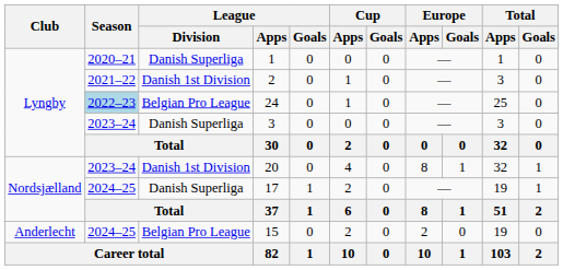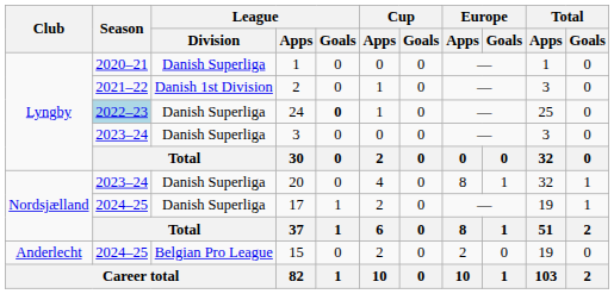 <table class="wikitable" style="text-align: center">
 <tr>
 <th rowspan="2">Club</th>
 <th rowspan="2">Season</th>
 <th colspan="3">League</th>
 <th colspan="2">Cup</th>
 <th colspan="2">Europe</th>
 <th colspan="2">Total</th>
 </tr>
 <tr>
 <th>Division</th>
 <th>Apps</th>
 <th>Goals</th>
 <th>Apps</th>
 <th>Goals</th>
 <th>Apps</th>
 <th>Goals</th>
 <th>Apps</th>
 <th>Goals</th>
 </tr>
 <tr>
 <td rowspan="5"><a href='#'>Lyngby</a></td>
 <td><a href='#'>2020–21</a></td>
 <td><a href='#'>Danish Superliga</a></td>
 <td>1</td>
 <td>0</td>
 <td>0</td>
 <td>0</td>
 <td colspan="2">—</td>
 <td>1</td>
 <td>0</td>
 </tr>
 <tr>
 <td><a href='#'>2021–22</a></td>
 <td><a href='#'>Danish 1st Division</a></td>
 <td>2</td>
 <td>0</td>
 <td>1</td>
 <td>0</td>
 <td colspan="2">—</td>
 <td>3</td>
 <td>0</td>
 </tr>
 <tr>
 <td style="background: lightblue;"><a href='#'>2022–23</a></td>
-<td><a href='#'>Belgian Pro League</a></td>
+<td>Danish Superliga</td>
 <td>24</td>
-<td>0</td>
+<td><strong>0</strong></td>
 <td>1</td>
 <td>0</td>
 <td colspan="2">—</td>
 <td>25</td>
 <td>0</td>
 </tr>
 <tr>
 <td><a href='#'>2023–24</a></td>
 <td>Danish Superliga</td>
 <td>3</td>
 <td>0</td>
 <td>0</td>
 <td>0</td>
 <td colspan="2">—</td>
 <td>3</td>
 <td>0</td>
 </tr>
 <tr>
 <th colspan="2">Total</th>
 <th>30</th>
 <th>0</th>
 <th>2</th>
 <th>0</th>
 <th>0</th>
 <th>0</th>
 <th>32</th>
 <th>0</th>
 </tr>
 <tr>
 <td rowspan="3"><a href='#'>Nordsjælland</a></td>
 <td><a href='#'>2023–24</a></td>
-<td><a href='#'>Danish 1st Division</a></td>
+<td>Danish Superliga</td>
 <td>20</td>
 <td>0</td>
 <td>4</td>
 <td>0</td>
 <td>8</td>
 <td>1</td>
 <td>32</td>
 <td>1</td>
 </tr>
 <tr>
 <td><a href='#'>2024–25</a></td>
 <td>Danish Superliga</td>
 <td>17</td>
 <td>1</td>
 <td>2</td>
 <td>0</td>
 <td colspan="2">—</td>
 <td>19</td>
 <td>1</td>
 </tr>
 <tr>
 <th colspan="2">Total</th>
 <th>37</th>
 <th>1</th>
 <th>6</th>
 <th>0</th>
 <th>8</th>
 <th>1</th>
 <th>51</th>
 <th>2</th>
 </tr>
 <tr>
 <td><a href='#'>Anderlecht</a></td>
 <td><a href='#'>2024–25</a></td>
 <td><a href='#'>Belgian Pro League</a></td>
 <td>15</td>
 <td>0</td>
 <td>2</td>
 <td>0</td>
 <td>2</td>
 <td>0</td>
 <td>19</td>
 <td>0</td>
 </tr>
 <tr>
 <th colspan="3">Career total</th>
 <th>82</th>
 <th>1</th>
 <th>10</th>
 <th>0</th>
 <th>10</th>
 <th>1</th>
 <th>103</th>
 <th>2</th>
 </tr>
 </table>
